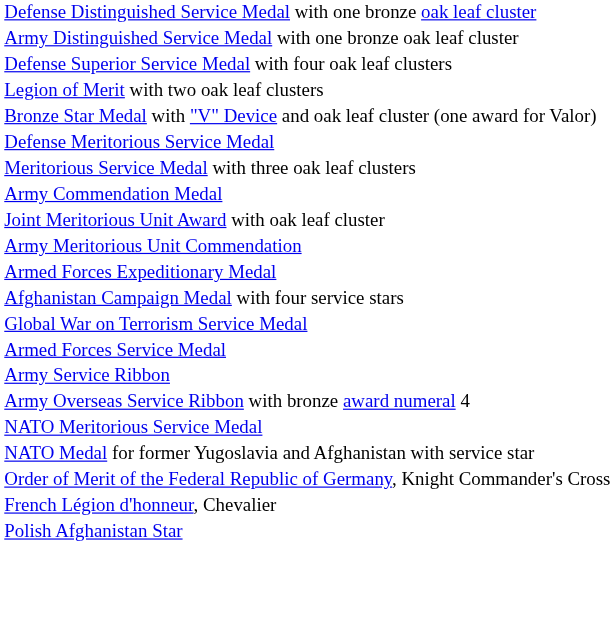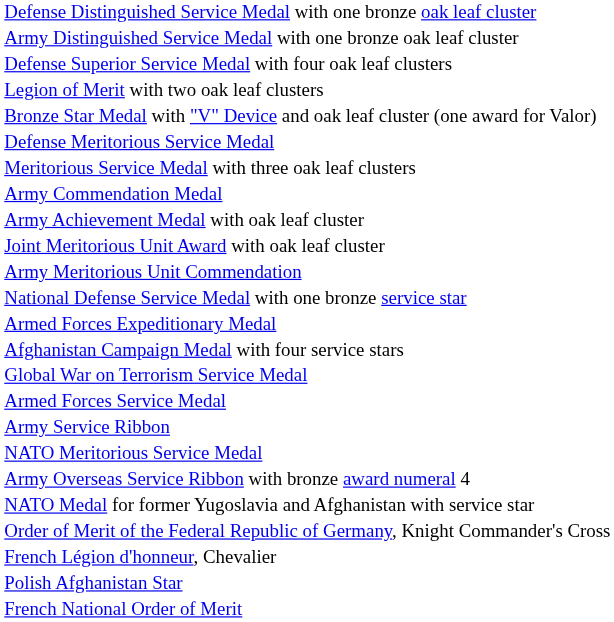 <table>
 <tr>
 <td></td>
 <td><a href='#'>Defense Distinguished Service Medal</a> with one bronze <a href='#'>oak leaf cluster</a></td>
 </tr>
 <tr>
 <td></td>
 <td><a href='#'>Army Distinguished Service Medal</a> with one bronze oak leaf cluster</td>
 </tr>
 <tr>
 <td><span></span><span></span><span></span><span></span></td>
 <td><a href='#'>Defense Superior Service Medal</a> with four oak leaf clusters</td>
 </tr>
 <tr>
 <td><span></span><span></span></td>
 <td><a href='#'>Legion of Merit</a> with two oak leaf clusters</td>
 </tr>
 <tr>
 <td><span></span><span></span></td>
 <td><a href='#'>Bronze Star Medal</a> with <a href='#'>"V" Device</a> and oak leaf cluster (one award for Valor)</td>
 </tr>
 <tr>
 <td></td>
 <td><a href='#'>Defense Meritorious Service Medal</a></td>
 </tr>
 <tr>
 <td><span></span><span></span><span></span></td>
 <td><a href='#'>Meritorious Service Medal</a> with three oak leaf clusters</td>
 </tr>
 <tr>
 <td></td>
 <td><a href='#'>Army Commendation Medal</a></td>
 </tr>
 <tr>
 <td></td>
+<td><a href='#'>Army Achievement Medal</a> with oak leaf cluster</td>
+</tr>
+<tr>
+<td></td>
 <td><a href='#'>Joint Meritorious Unit Award</a> with oak leaf cluster</td>
 </tr>
 <tr>
 <td></td>
 <td><a href='#'>Army Meritorious Unit Commendation</a></td>
+</tr>
+<tr>
+<td></td>
+<td><a href='#'>National Defense Service Medal</a> with one bronze <a href='#'>service star</a></td>
 </tr>
 <tr>
 <td></td>
 <td><a href='#'>Armed Forces Expeditionary Medal</a></td>
 </tr>
 <tr>
 <td><span></span><span></span><span></span><span></span></td>
 <td><a href='#'>Afghanistan Campaign Medal</a> with four service stars</td>
 </tr>
 <tr>
 <td></td>
 <td><a href='#'>Global War on Terrorism Service Medal</a></td>
 </tr>
 <tr>
 <td></td>
 <td><a href='#'>Armed Forces Service Medal</a></td>
 </tr>
 <tr>
 <td></td>
 <td><a href='#'>Army Service Ribbon</a></td>
 </tr>
 <tr>
+<td></td>
+<td><a href='#'>NATO Meritorious Service Medal</a></td>
+</tr>
+<tr>
 <td><span></span></td>
 <td><a href='#'>Army Overseas Service Ribbon</a> with bronze <a href='#'>award numeral</a> 4</td>
-</tr>
-<tr>
-<td></td>
-<td><a href='#'>NATO Meritorious Service Medal</a></td>
 </tr>
 <tr>
 <td></td>
 <td><a href='#'>NATO Medal</a> for former Yugoslavia and Afghanistan with service star</td>
 </tr>
 <tr>
 <td></td>
 <td><a href='#'>Order of Merit of the Federal Republic of Germany</a>, Knight Commander's Cross</td>
 </tr>
 <tr>
 <td></td>
 <td><a href='#'>French Légion d'honneur</a>, Chevalier</td>
 </tr>
 <tr>
 <td></td>
 <td><a href='#'>Polish Afghanistan Star</a></td>
 </tr>
+<tr>
+<td></td>
+<td><a href='#'>French National Order of Merit</a></td>
+</tr>
 </table>
